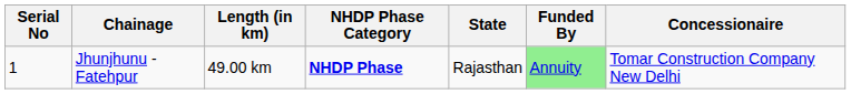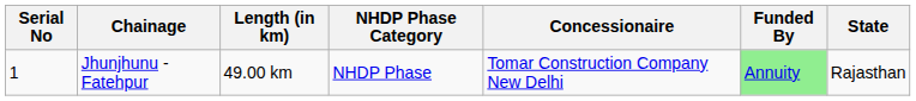 <table class="sortable wikitable">
 <tr>
 <th>Serial No</th>
 <th>Chainage</th>
 <th>Length (in km)</th>
 <th>NHDP Phase Category</th>
+<th>Concessionaire</th>
+<th>Funded By</th>
 <th>State</th>
-<th>Funded By</th>
-<th>Concessionaire</th>
 </tr>
 <tr>
 <td>1</td>
 <td><a href='#'>Jhunjhunu</a> - <a href='#'>Fatehpur</a></td>
 <td>49.00 km</td>
-<td><strong><a href='#'>NHDP Phase</a></strong></td>
+<td><a href='#'>NHDP Phase</a></td>
+<td><a href='#'>Tomar Construction Company New Delhi</a></td>
+<td style="background: lightgreen;"><a href='#'>Annuity</a></td>
 <td>Rajasthan</td>
-<td style="background: lightgreen;"><a href='#'>Annuity</a></td>
-<td><a href='#'>Tomar Construction Company New Delhi</a></td>
 </tr>
 </table>
